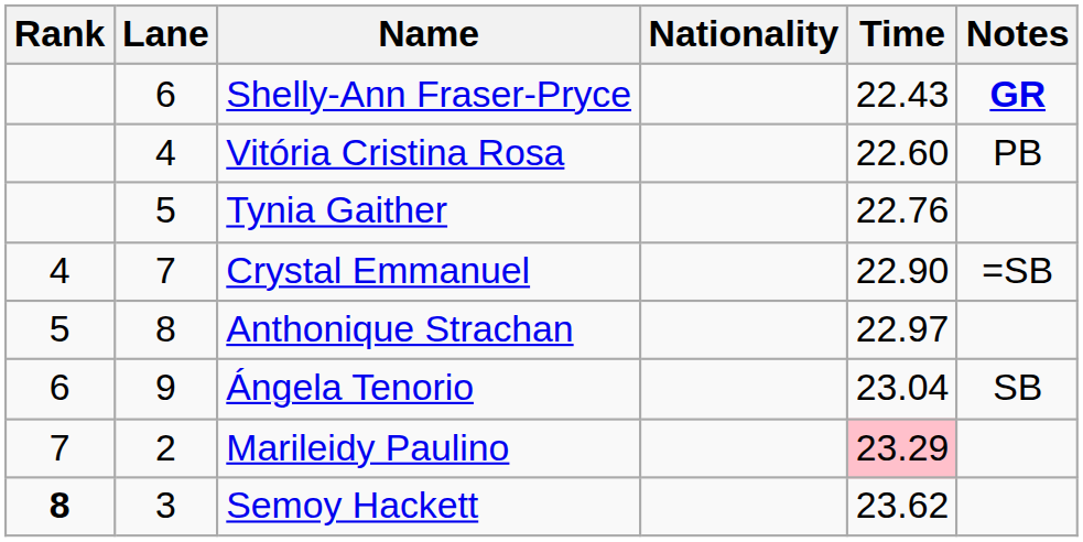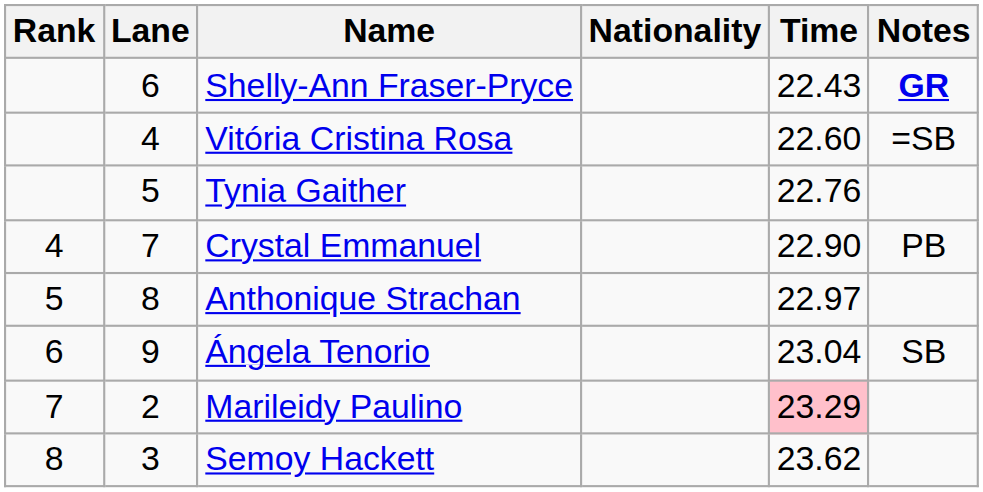 <table class="wikitable sortable" style="text-align:center">
 <tr>
 <th>Rank</th>
 <th>Lane</th>
 <th>Name</th>
 <th>Nationality</th>
 <th>Time</th>
 <th>Notes</th>
 </tr>
 <tr>
 <td></td>
 <td>6</td>
 <td align=left><a href='#'>Shelly-Ann Fraser-Pryce</a></td>
 <td align=left></td>
 <td>22.43</td>
 <td><strong><a href='#'>GR</a></strong></td>
 </tr>
 <tr>
 <td></td>
 <td>4</td>
 <td align=left><a href='#'>Vitória Cristina Rosa</a></td>
 <td align=left></td>
 <td>22.60</td>
-<td>PB</td>
+<td>=SB</td>
 </tr>
 <tr>
 <td></td>
 <td>5</td>
 <td align=left><a href='#'>Tynia Gaither</a></td>
 <td align=left></td>
 <td>22.76</td>
 <td></td>
 </tr>
 <tr>
 <td>4</td>
 <td>7</td>
 <td align=left><a href='#'>Crystal Emmanuel</a></td>
 <td align=left></td>
 <td>22.90</td>
-<td>=SB</td>
+<td>PB</td>
 </tr>
 <tr>
 <td>5</td>
 <td>8</td>
 <td align=left><a href='#'>Anthonique Strachan</a></td>
 <td align=left></td>
 <td>22.97</td>
 <td></td>
 </tr>
 <tr>
 <td>6</td>
 <td>9</td>
 <td align=left><a href='#'>Ángela Tenorio</a></td>
 <td align=left></td>
 <td>23.04</td>
 <td>SB</td>
 </tr>
 <tr>
 <td>7</td>
 <td>2</td>
 <td align=left><a href='#'>Marileidy Paulino</a></td>
 <td align=left></td>
 <td style="background: pink;">23.29</td>
 <td></td>
 </tr>
 <tr>
-<td><strong>8</strong></td>
+<td>8</td>
 <td>3</td>
 <td align=left><a href='#'>Semoy Hackett</a></td>
 <td align=left></td>
 <td>23.62</td>
 <td></td>
 </tr>
 </table>
